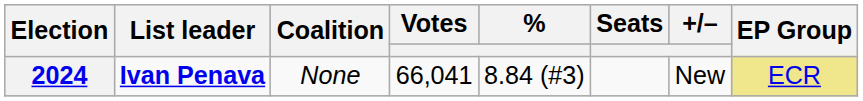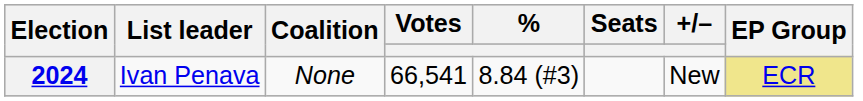 <table class="wikitable" style="text-align:center;">
 <tr>
 <th rowspan=2>Election</th>
 <th rowspan=2>List leader</th>
 <th rowspan=2>Coalition</th>
 <th>Votes</th>
 <th>%</th>
 <th>Seats</th>
 <th>+/–</th>
 <th rowspan=2>EP Group</th>
 </tr>
 <tr>
 <th colspan=2></th>
 <th colspan=2></th>
 </tr>
 <tr>
 <th><a href='#'>2024</a></th>
-<td><strong><a href='#'>Ivan Penava</a></strong></td>
+<td><a href='#'>Ivan Penava</a></td>
 <td><em>None</em></td>
-<td>66,041</td>
+<td>66,541</td>
 <td>8.84 (#3)</td>
 <td></td>
 <td>New</td>
 <td style="background: khaki;"><a href='#'>ECR</a></td>
 </tr>
 </table>
